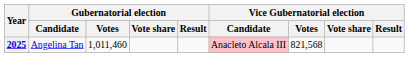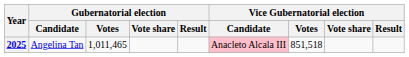 <table class="wikitable" style="text-align:center; font-size:90%">
 <tr>
 <th rowspan="2">Year</th>
 <th colspan="4">Gubernatorial election</th>
 <th colspan="4">Vice Gubernatorial election</th>
 </tr>
 <tr>
 <th>Candidate</th>
 <th>Votes</th>
 <th>Vote share</th>
 <th>Result</th>
 <th>Candidate</th>
 <th>Votes</th>
 <th>Vote share</th>
 <th>Result</th>
 </tr>
 <tr>
 <th><a href='#'>2025</a></th>
 <td><a href='#'>Angelina Tan</a></td>
-<td>1,011,460</td>
+<td>1,011,465</td>
 <td></td>
 <td></td>
 <td style="background: pink;">Anacleto Alcala III</td>
-<td>821,568</td>
+<td>851,518</td>
 <td></td>
 <td></td>
 </tr>
 </table>
